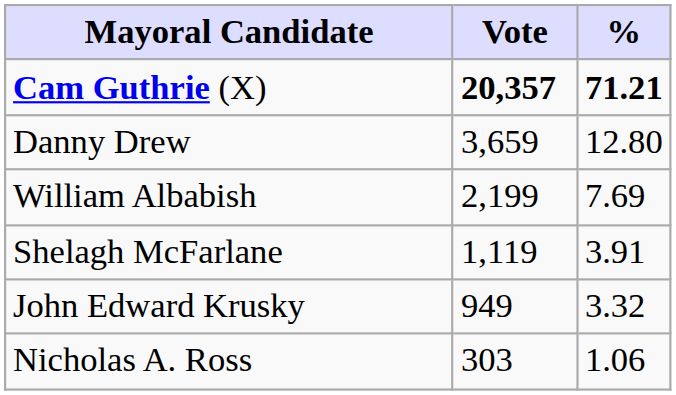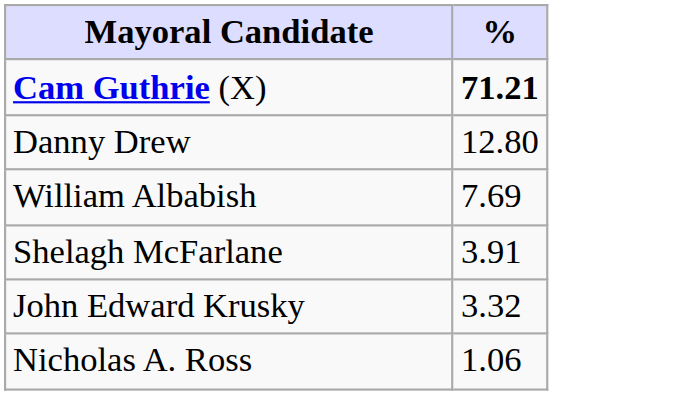 <table class="wikitable sortable">
 <tr>
 <th style="background:#ddf; width:200px;">Mayoral Candidate</th>
-<th style="background:#ddf; width:50px;">Vote</th>
 <th style="background:#ddf; width:30px;">%</th>
 </tr>
 <tr>
 <td><strong><a href='#'>Cam Guthrie</a></strong> (X)</td>
-<td><strong>20,357</strong></td>
 <td><strong>71.21</strong></td>
 </tr>
 <tr>
 <td>Danny Drew</td>
-<td>3,659</td>
 <td>12.80</td>
 </tr>
 <tr>
 <td>William Albabish</td>
-<td>2,199</td>
 <td>7.69</td>
 </tr>
 <tr>
 <td>Shelagh McFarlane</td>
-<td>1,119</td>
 <td>3.91</td>
 </tr>
 <tr>
 <td>John Edward Krusky</td>
-<td>949</td>
 <td>3.32</td>
 </tr>
 <tr>
 <td>Nicholas A. Ross</td>
-<td>303</td>
 <td>1.06</td>
 </tr>
 </table>
